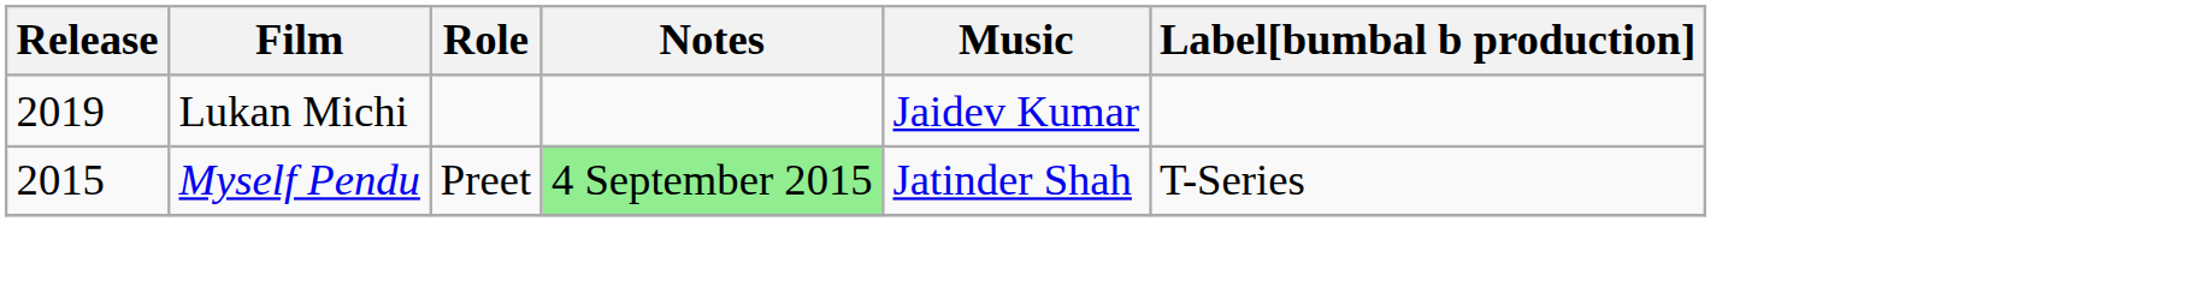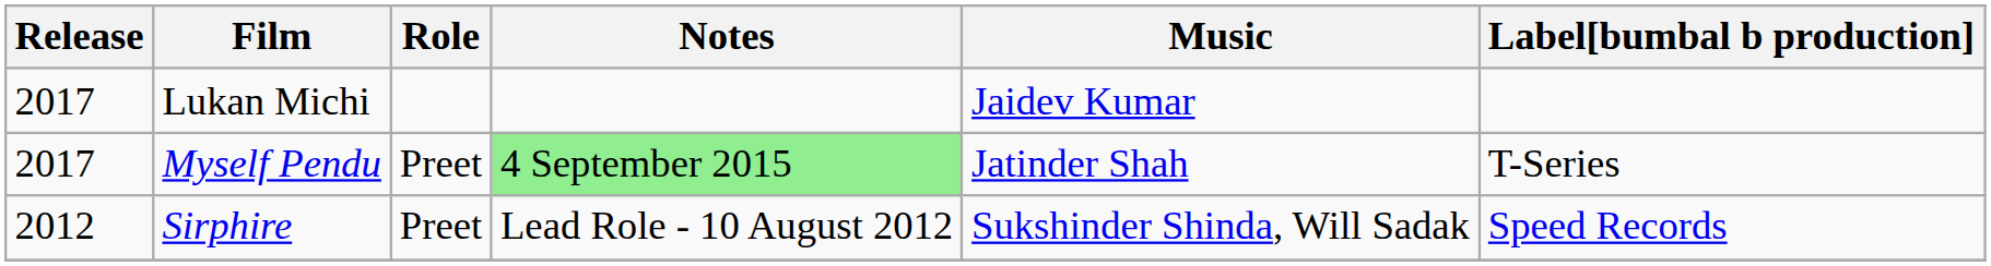 <table class="wikitable">
 <tr>
 <th>Release</th>
 <th>Film</th>
 <th>Role</th>
 <th>Notes</th>
 <th>Music</th>
 <th>Label[bumbal b production]</th>
 </tr>
 <tr>
-<td>2019</td>
+<td>2017</td>
 <td>Lukan Michi</td>
 <td></td>
 <td></td>
 <td><a href='#'>Jaidev Kumar</a></td>
 <td></td>
 </tr>
 <tr>
-<td>2015</td>
+<td>2017</td>
 <td><em><a href='#'>Myself Pendu</a></em></td>
 <td>Preet</td>
 <td style="background: lightgreen;">4 September 2015</td>
 <td><a href='#'>Jatinder Shah</a></td>
 <td>T-Series</td>
 </tr>
 <tr>
+<td>2012</td>
+<td><em><a href='#'>Sirphire</a></em></td>
+<td>Preet</td>
+<td>Lead Role - 10 August 2012</td>
+<td><a href='#'>Sukshinder Shinda</a>, Will Sadak</td>
+<td><a href='#'>Speed Records</a></td>
+</tr>
+<tr>
 </tr>
 </table>
